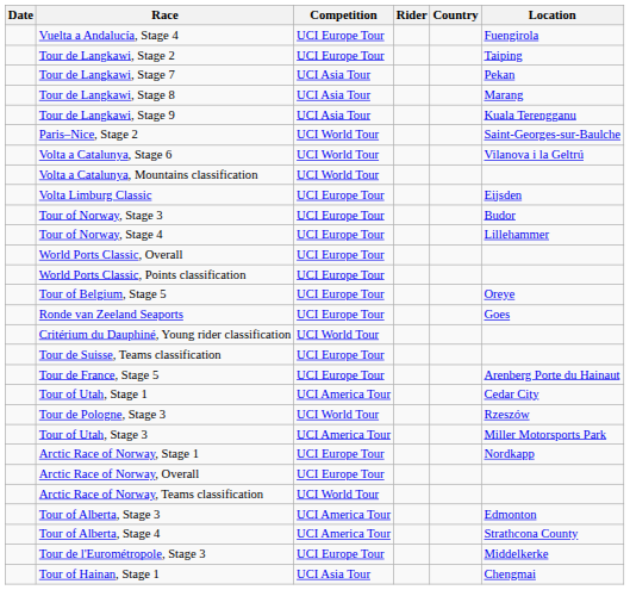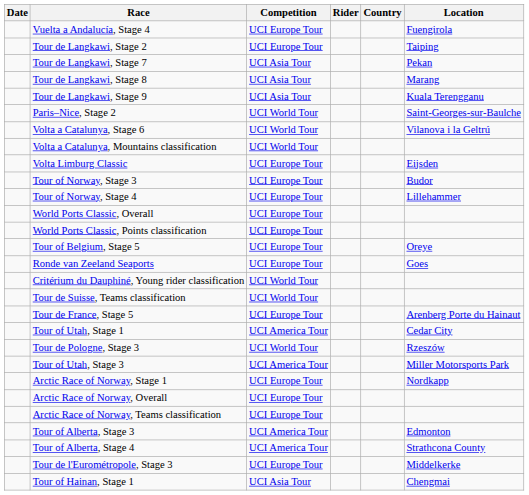 <table class="wikitable sortable">
 <tr>
 <th>Date</th>
 <th>Race</th>
 <th>Competition</th>
 <th>Rider</th>
 <th>Country</th>
 <th>Location</th>
 </tr>
 <tr>
 <td></td>
 <td><a href='#'>Vuelta a Andalucía</a>, Stage 4</td>
 <td><a href='#'>UCI Europe Tour</a></td>
 <td></td>
 <td></td>
 <td><a href='#'>Fuengirola</a></td>
 </tr>
 <tr>
 <td></td>
 <td><a href='#'>Tour de Langkawi</a>, Stage 2</td>
 <td><a href='#'>UCI Europe Tour</a></td>
 <td></td>
 <td></td>
 <td><a href='#'>Taiping</a></td>
 </tr>
 <tr>
 <td></td>
 <td><a href='#'>Tour de Langkawi</a>, Stage 7</td>
 <td><a href='#'>UCI Asia Tour</a></td>
 <td></td>
 <td></td>
 <td><a href='#'>Pekan</a></td>
 </tr>
 <tr>
 <td></td>
 <td><a href='#'>Tour de Langkawi</a>, Stage 8</td>
 <td><a href='#'>UCI Asia Tour</a></td>
 <td></td>
 <td></td>
 <td><a href='#'>Marang</a></td>
 </tr>
 <tr>
 <td></td>
 <td><a href='#'>Tour de Langkawi</a>, Stage 9</td>
 <td><a href='#'>UCI Asia Tour</a></td>
 <td></td>
 <td></td>
 <td><a href='#'>Kuala Terengganu</a></td>
 </tr>
 <tr>
 <td></td>
 <td><a href='#'>Paris–Nice</a>, Stage 2</td>
 <td><a href='#'>UCI World Tour</a></td>
 <td></td>
 <td></td>
 <td><a href='#'>Saint-Georges-sur-Baulche</a></td>
 </tr>
 <tr>
 <td></td>
 <td><a href='#'>Volta a Catalunya</a>, Stage 6</td>
 <td><a href='#'>UCI World Tour</a></td>
 <td></td>
 <td></td>
 <td><a href='#'>Vilanova i la Geltrú</a></td>
 </tr>
 <tr>
 <td></td>
 <td><a href='#'>Volta a Catalunya</a>, Mountains classification</td>
 <td><a href='#'>UCI World Tour</a></td>
 <td></td>
 <td></td>
 <td></td>
 </tr>
 <tr>
 <td></td>
 <td><a href='#'>Volta Limburg Classic</a></td>
 <td><a href='#'>UCI Europe Tour</a></td>
 <td></td>
 <td></td>
 <td><a href='#'>Eijsden</a></td>
 </tr>
 <tr>
 <td></td>
 <td><a href='#'>Tour of Norway</a>, Stage 3</td>
 <td><a href='#'>UCI Europe Tour</a></td>
 <td></td>
 <td></td>
 <td><a href='#'>Budor</a></td>
 </tr>
 <tr>
 <td></td>
 <td><a href='#'>Tour of Norway</a>, Stage 4</td>
 <td><a href='#'>UCI Europe Tour</a></td>
 <td></td>
 <td></td>
 <td><a href='#'>Lillehammer</a></td>
 </tr>
 <tr>
 <td></td>
 <td><a href='#'>World Ports Classic</a>, Overall</td>
 <td><a href='#'>UCI Europe Tour</a></td>
 <td></td>
 <td align="center"></td>
 <td></td>
 </tr>
 <tr>
 <td></td>
 <td><a href='#'>World Ports Classic</a>, Points classification</td>
 <td><a href='#'>UCI Europe Tour</a></td>
 <td></td>
 <td align="center"></td>
 <td></td>
 </tr>
 <tr>
 <td></td>
 <td><a href='#'>Tour of Belgium</a>, Stage 5</td>
 <td><a href='#'>UCI Europe Tour</a></td>
 <td></td>
 <td></td>
 <td><a href='#'>Oreye</a></td>
 </tr>
 <tr>
 <td></td>
 <td><a href='#'>Ronde van Zeeland Seaports</a></td>
 <td><a href='#'>UCI Europe Tour</a></td>
 <td></td>
 <td></td>
 <td><a href='#'>Goes</a></td>
 </tr>
 <tr>
 <td></td>
 <td><a href='#'>Critérium du Dauphiné</a>, Young rider classification</td>
 <td><a href='#'>UCI World Tour</a></td>
 <td></td>
 <td></td>
 <td></td>
 </tr>
 <tr>
 <td></td>
 <td><a href='#'>Tour de Suisse</a>, Teams classification</td>
-<td><a href='#'>UCI Europe Tour</a></td>
+<td><a href='#'>UCI World Tour</a></td>
 <td align="center"></td>
 <td></td>
 <td></td>
 </tr>
 <tr>
 <td></td>
 <td><a href='#'>Tour de France</a>, Stage 5</td>
 <td><a href='#'>UCI Europe Tour</a></td>
 <td></td>
 <td></td>
 <td><a href='#'>Arenberg Porte du Hainaut</a></td>
 </tr>
 <tr>
 <td></td>
 <td><a href='#'>Tour of Utah</a>, Stage 1</td>
 <td><a href='#'>UCI America Tour</a></td>
 <td></td>
 <td></td>
 <td><a href='#'>Cedar City</a></td>
 </tr>
 <tr>
 <td></td>
 <td><a href='#'>Tour de Pologne</a>, Stage 3</td>
 <td><a href='#'>UCI World Tour</a></td>
 <td></td>
 <td></td>
 <td><a href='#'>Rzeszów</a></td>
 </tr>
 <tr>
 <td></td>
 <td><a href='#'>Tour of Utah</a>, Stage 3</td>
 <td><a href='#'>UCI America Tour</a></td>
 <td></td>
 <td></td>
 <td><a href='#'>Miller Motorsports Park</a></td>
 </tr>
 <tr>
 <td></td>
 <td><a href='#'>Arctic Race of Norway</a>, Stage 1</td>
 <td><a href='#'>UCI Europe Tour</a></td>
 <td></td>
 <td></td>
 <td><a href='#'>Nordkapp</a></td>
 </tr>
 <tr>
 <td></td>
 <td><a href='#'>Arctic Race of Norway</a>, Overall</td>
 <td><a href='#'>UCI Europe Tour</a></td>
 <td></td>
 <td></td>
 <td></td>
 </tr>
 <tr>
 <td></td>
 <td><a href='#'>Arctic Race of Norway</a>, Teams classification</td>
-<td><a href='#'>UCI World Tour</a></td>
+<td><a href='#'>UCI Europe Tour</a></td>
 <td align="center"></td>
 <td></td>
 <td></td>
 </tr>
 <tr>
 <td></td>
 <td><a href='#'>Tour of Alberta</a>, Stage 3</td>
 <td><a href='#'>UCI America Tour</a></td>
 <td></td>
 <td></td>
 <td><a href='#'>Edmonton</a></td>
 </tr>
 <tr>
 <td></td>
 <td><a href='#'>Tour of Alberta</a>, Stage 4</td>
 <td><a href='#'>UCI America Tour</a></td>
 <td></td>
 <td></td>
 <td><a href='#'>Strathcona County</a></td>
 </tr>
 <tr>
 <td></td>
 <td><a href='#'>Tour de l'Eurométropole</a>, Stage 3</td>
 <td><a href='#'>UCI Europe Tour</a></td>
 <td></td>
 <td></td>
 <td><a href='#'>Middelkerke</a></td>
 </tr>
 <tr>
 <td></td>
 <td><a href='#'>Tour of Hainan</a>, Stage 1</td>
 <td><a href='#'>UCI Asia Tour</a></td>
 <td></td>
 <td></td>
 <td><a href='#'>Chengmai</a></td>
 </tr>
 </table>
